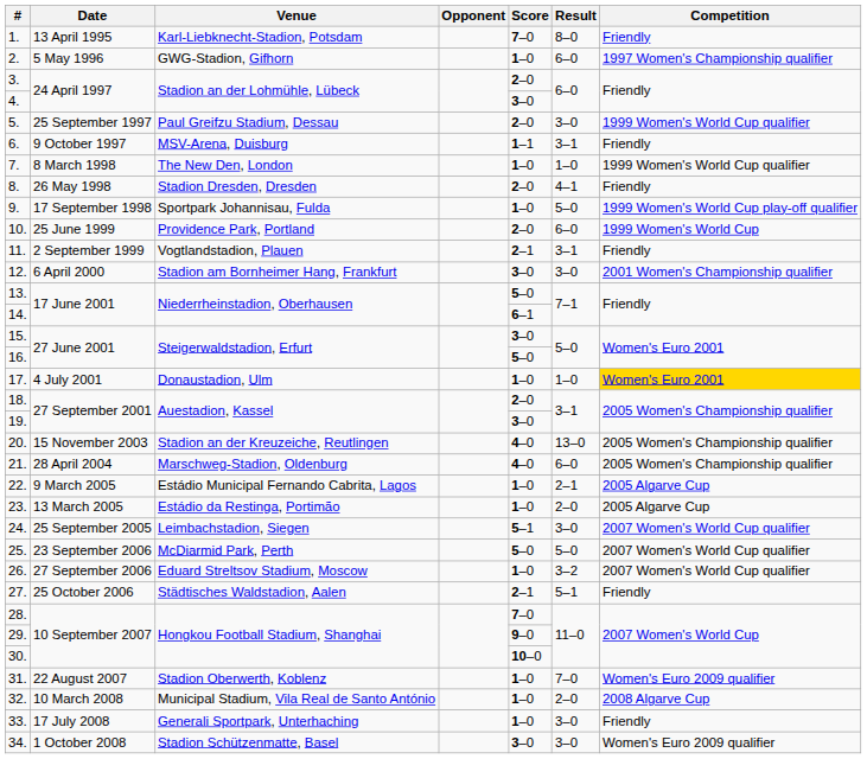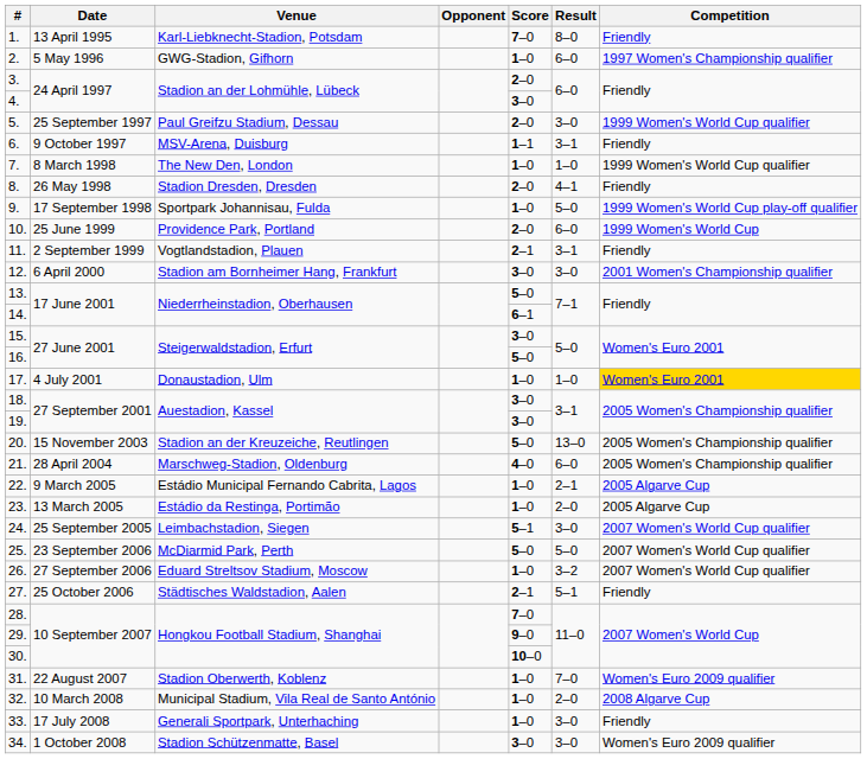 <table class="wikitable">
 <tr>
 <th>#</th>
 <th>Date</th>
 <th>Venue</th>
 <th>Opponent</th>
 <th>Score</th>
 <th>Result</th>
 <th>Competition</th>
 </tr>
 <tr>
 <td>1.</td>
 <td>13 April 1995</td>
 <td><a href='#'>Karl-Liebknecht-Stadion</a>, <a href='#'>Potsdam</a></td>
 <td></td>
 <td><strong>7</strong>–0</td>
 <td>8–0</td>
 <td><a href='#'>Friendly</a></td>
 </tr>
 <tr>
 <td>2.</td>
 <td>5 May 1996</td>
 <td>GWG-Stadion, <a href='#'>Gifhorn</a></td>
 <td></td>
 <td><strong>1</strong>–0</td>
 <td>6–0</td>
 <td><a href='#'>1997 Women's Championship qualifier</a></td>
 </tr>
 <tr>
 <td>3.</td>
 <td rowspan="2">24 April 1997</td>
 <td rowspan="2"><a href='#'>Stadion an der Lohmühle</a>, <a href='#'>Lübeck</a></td>
 <td rowspan="2"></td>
 <td><strong>2</strong>–0</td>
 <td rowspan="2">6–0</td>
 <td rowspan="2">Friendly</td>
 </tr>
 <tr>
 <td>4.</td>
 <td><strong>3</strong>–0</td>
 </tr>
 <tr>
 <td>5.</td>
 <td>25 September 1997</td>
 <td><a href='#'>Paul Greifzu Stadium</a>, <a href='#'>Dessau</a></td>
 <td></td>
 <td><strong>2</strong>–0</td>
 <td>3–0</td>
 <td><a href='#'>1999 Women's World Cup qualifier</a></td>
 </tr>
 <tr>
 <td>6.</td>
 <td>9 October 1997</td>
 <td><a href='#'>MSV-Arena</a>, <a href='#'>Duisburg</a></td>
 <td></td>
 <td><strong>1</strong>–1</td>
 <td>3–1</td>
 <td>Friendly</td>
 </tr>
 <tr>
 <td>7.</td>
 <td>8 March 1998</td>
 <td><a href='#'>The New Den</a>, <a href='#'>London</a></td>
 <td></td>
 <td><strong>1</strong>–0</td>
 <td>1–0</td>
 <td>1999 Women's World Cup qualifier</td>
 </tr>
 <tr>
 <td>8.</td>
 <td>26 May 1998</td>
 <td><a href='#'>Stadion Dresden</a>, <a href='#'>Dresden</a></td>
 <td></td>
 <td><strong>2</strong>–0</td>
 <td>4–1</td>
 <td>Friendly</td>
 </tr>
 <tr>
 <td>9.</td>
 <td>17 September 1998</td>
 <td>Sportpark Johannisau, <a href='#'>Fulda</a></td>
 <td></td>
 <td><strong>1</strong>–0</td>
 <td>5–0</td>
 <td><a href='#'>1999 Women's World Cup play-off qualifier</a></td>
 </tr>
 <tr>
 <td>10.</td>
 <td>25 June 1999</td>
 <td><a href='#'>Providence Park</a>, <a href='#'>Portland</a></td>
 <td></td>
 <td><strong>2</strong>–0</td>
 <td>6–0</td>
 <td><a href='#'>1999 Women's World Cup</a></td>
 </tr>
 <tr>
 <td>11.</td>
 <td>2 September 1999</td>
 <td>Vogtlandstadion, <a href='#'>Plauen</a></td>
 <td></td>
 <td><strong>2</strong>–1</td>
 <td>3–1</td>
 <td>Friendly</td>
 </tr>
 <tr>
 <td>12.</td>
 <td>6 April 2000</td>
 <td><a href='#'>Stadion am Bornheimer Hang</a>, <a href='#'>Frankfurt</a></td>
 <td></td>
 <td><strong>3</strong>–0</td>
 <td>3–0</td>
 <td><a href='#'>2001 Women's Championship qualifier</a></td>
 </tr>
 <tr>
 <td>13.</td>
 <td rowspan="2">17 June 2001</td>
 <td rowspan="2"><a href='#'>Niederrheinstadion</a>, <a href='#'>Oberhausen</a></td>
 <td rowspan="2"></td>
 <td><strong>5</strong>–0</td>
 <td rowspan="2">7–1</td>
 <td rowspan="2">Friendly</td>
 </tr>
 <tr>
 <td>14.</td>
 <td><strong>6</strong>–1</td>
 </tr>
 <tr>
 <td>15.</td>
 <td rowspan="2">27 June 2001</td>
 <td rowspan="2"><a href='#'>Steigerwaldstadion</a>, <a href='#'>Erfurt</a></td>
 <td rowspan="2"></td>
 <td><strong>3</strong>–0</td>
 <td rowspan="2">5–0</td>
 <td rowspan="2"><a href='#'>Women's Euro 2001</a></td>
 </tr>
 <tr>
 <td>16.</td>
 <td><strong>5</strong>–0</td>
 </tr>
 <tr>
 <td>17.</td>
 <td>4 July 2001</td>
 <td><a href='#'>Donaustadion</a>, <a href='#'>Ulm</a></td>
 <td></td>
 <td><strong>1</strong>–0</td>
 <td>1–0</td>
 <td style="background: gold;"><a href='#'>Women's Euro 2001</a></td>
 </tr>
 <tr>
 <td>18.</td>
 <td rowspan="2">27 September 2001</td>
 <td rowspan="2"><a href='#'>Auestadion</a>, <a href='#'>Kassel</a></td>
 <td rowspan="2"></td>
-<td><strong>2</strong>–0</td>
+<td><strong>3</strong>–0</td>
 <td rowspan="2">3–1</td>
 <td rowspan="2"><a href='#'>2005 Women's Championship qualifier</a></td>
 </tr>
 <tr>
 <td>19.</td>
 <td><strong>3</strong>–0</td>
 </tr>
 <tr>
 <td>20.</td>
 <td>15 November 2003</td>
 <td><a href='#'>Stadion an der Kreuzeiche</a>, <a href='#'>Reutlingen</a></td>
 <td></td>
-<td><strong>4</strong>–0</td>
+<td><strong>5</strong>–0</td>
 <td>13–0</td>
 <td>2005 Women's Championship qualifier</td>
 </tr>
 <tr>
 <td>21.</td>
 <td>28 April 2004</td>
 <td><a href='#'>Marschweg-Stadion</a>, <a href='#'>Oldenburg</a></td>
 <td></td>
 <td><strong>4</strong>–0</td>
 <td>6–0</td>
 <td>2005 Women's Championship qualifier</td>
 </tr>
 <tr>
 <td>22.</td>
 <td>9 March 2005</td>
 <td>Estádio Municipal Fernando Cabrita, <a href='#'>Lagos</a></td>
 <td></td>
 <td><strong>1</strong>–0</td>
 <td>2–1</td>
 <td><a href='#'>2005 Algarve Cup</a></td>
 </tr>
 <tr>
 <td>23.</td>
 <td>13 March 2005</td>
 <td><a href='#'>Estádio da Restinga</a>, <a href='#'>Portimão</a></td>
 <td></td>
 <td><strong>1</strong>–0</td>
 <td>2–0</td>
 <td>2005 Algarve Cup</td>
 </tr>
 <tr>
 <td>24.</td>
 <td>25 September 2005</td>
 <td><a href='#'>Leimbachstadion</a>, <a href='#'>Siegen</a></td>
 <td></td>
 <td><strong>5</strong>–1</td>
 <td>3–0</td>
 <td><a href='#'>2007 Women's World Cup qualifier</a></td>
 </tr>
 <tr>
 <td>25.</td>
 <td>23 September 2006</td>
 <td><a href='#'>McDiarmid Park</a>, <a href='#'>Perth</a></td>
 <td></td>
 <td><strong>5</strong>–0</td>
 <td>5–0</td>
 <td>2007 Women's World Cup qualifier</td>
 </tr>
 <tr>
 <td>26.</td>
 <td>27 September 2006</td>
 <td><a href='#'>Eduard Streltsov Stadium</a>, <a href='#'>Moscow</a></td>
 <td></td>
 <td><strong>1</strong>–0</td>
 <td>3–2</td>
 <td>2007 Women's World Cup qualifier</td>
 </tr>
 <tr>
 <td>27.</td>
 <td>25 October 2006</td>
 <td><a href='#'>Städtisches Waldstadion</a>, <a href='#'>Aalen</a></td>
 <td></td>
 <td><strong>2</strong>–1</td>
 <td>5–1</td>
 <td>Friendly</td>
 </tr>
 <tr>
 <td>28.</td>
 <td rowspan="3">10 September 2007</td>
 <td rowspan="3"><a href='#'>Hongkou Football Stadium</a>, <a href='#'>Shanghai</a></td>
 <td rowspan="3"></td>
 <td><strong>7</strong>–0</td>
 <td rowspan="3">11–0</td>
 <td rowspan="3"><a href='#'>2007 Women's World Cup</a></td>
 </tr>
 <tr>
 <td>29.</td>
 <td><strong>9</strong>–0</td>
 </tr>
 <tr>
 <td>30.</td>
 <td><strong>10</strong>–0</td>
 </tr>
 <tr>
 <td>31.</td>
 <td>22 August 2007</td>
 <td><a href='#'>Stadion Oberwerth</a>, <a href='#'>Koblenz</a></td>
 <td></td>
 <td><strong>1</strong>–0</td>
 <td>7–0</td>
 <td><a href='#'>Women's Euro 2009 qualifier</a></td>
 </tr>
 <tr>
 <td>32.</td>
 <td>10 March 2008</td>
 <td>Municipal Stadium, <a href='#'>Vila Real de Santo António</a></td>
 <td></td>
 <td><strong>1</strong>–0</td>
 <td>2–0</td>
 <td><a href='#'>2008 Algarve Cup</a></td>
 </tr>
 <tr>
 <td>33.</td>
 <td>17 July 2008</td>
 <td><a href='#'>Generali Sportpark</a>, <a href='#'>Unterhaching</a></td>
 <td></td>
 <td><strong>1</strong>–0</td>
 <td>3–0</td>
 <td>Friendly</td>
 </tr>
 <tr>
 <td>34.</td>
 <td>1 October 2008</td>
 <td><a href='#'>Stadion Schützenmatte</a>, <a href='#'>Basel</a></td>
 <td></td>
 <td><strong>3</strong>–0</td>
 <td>3–0</td>
 <td>Women's Euro 2009 qualifier</td>
 </tr>
 </table>
